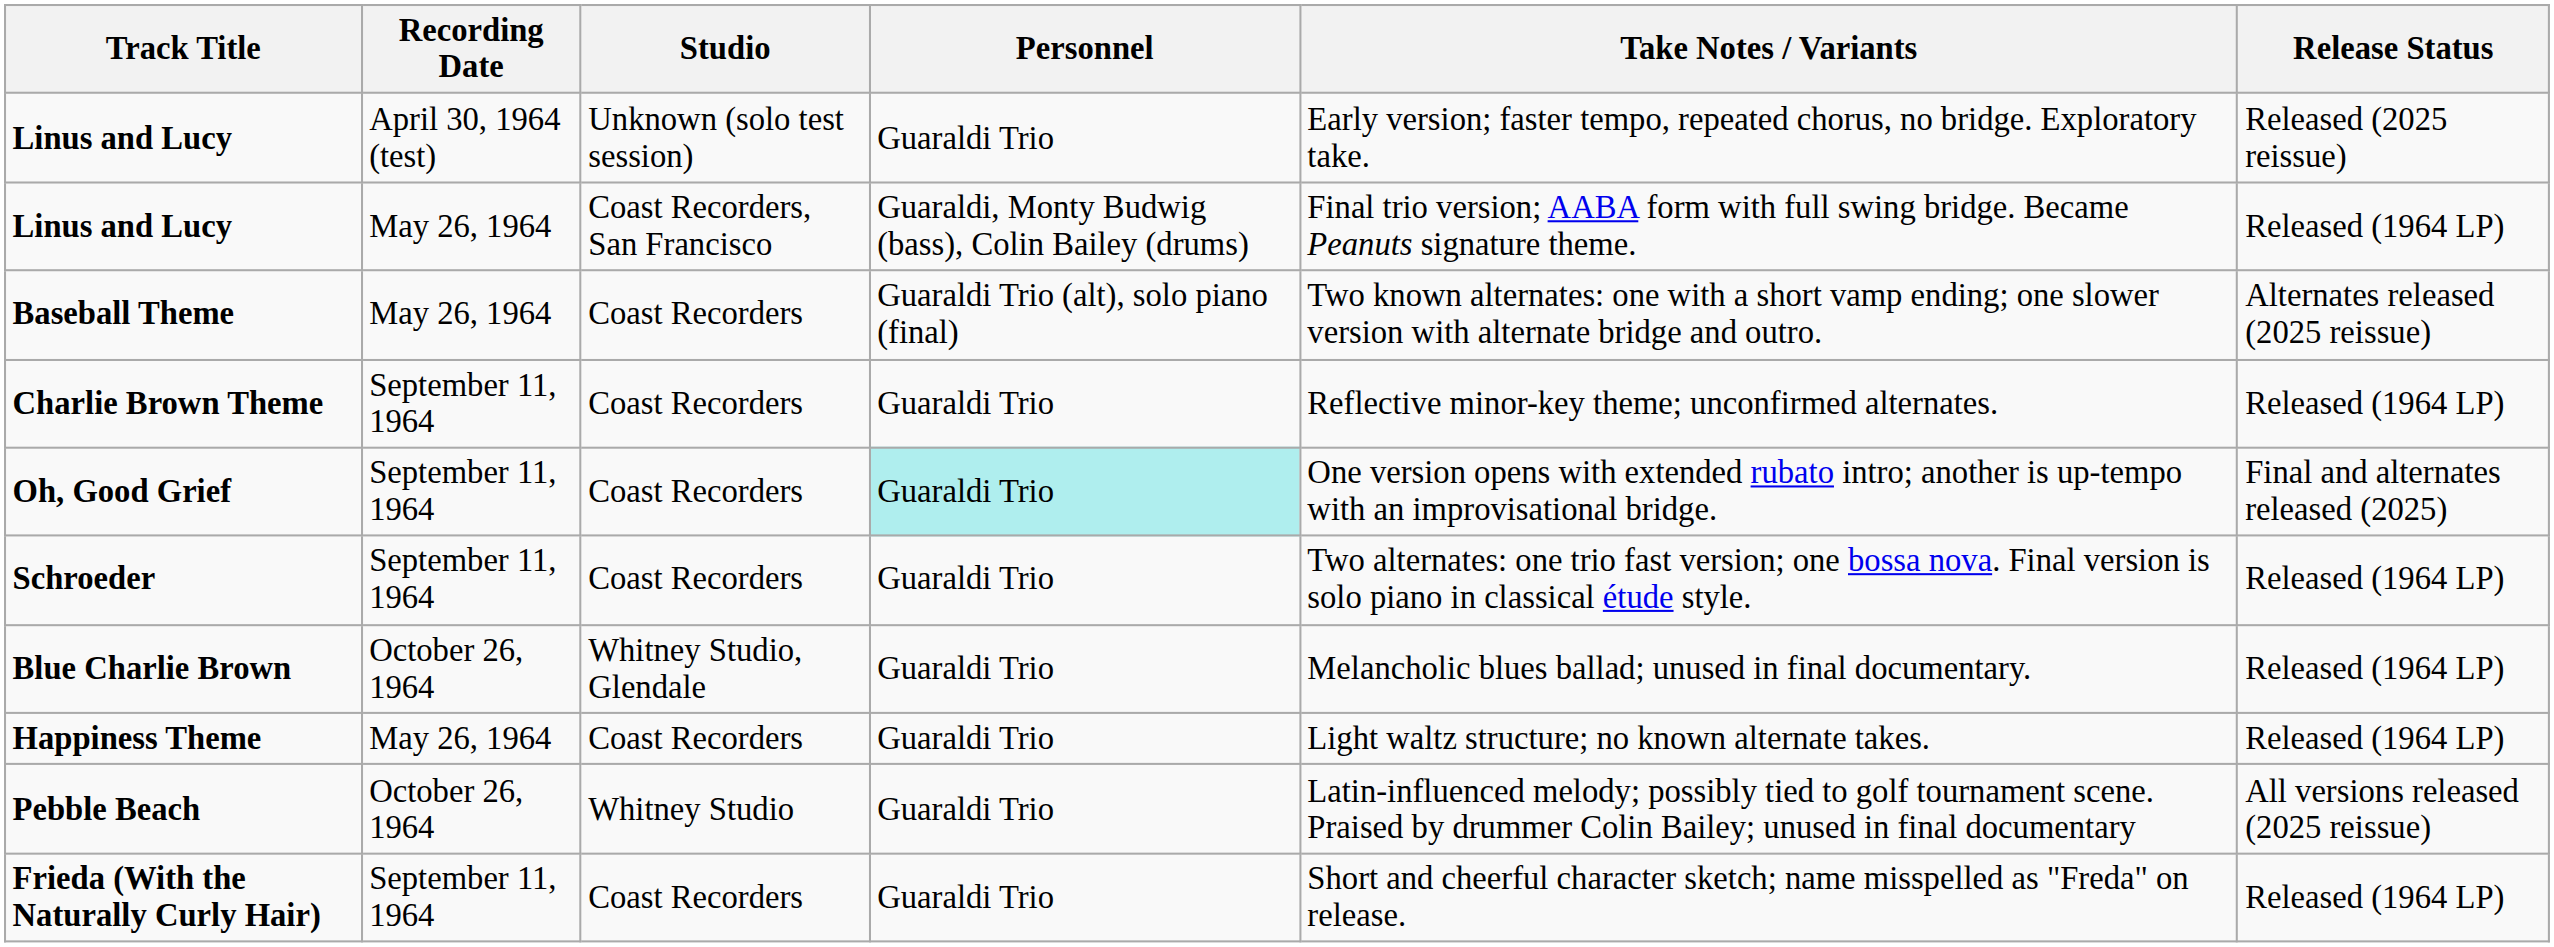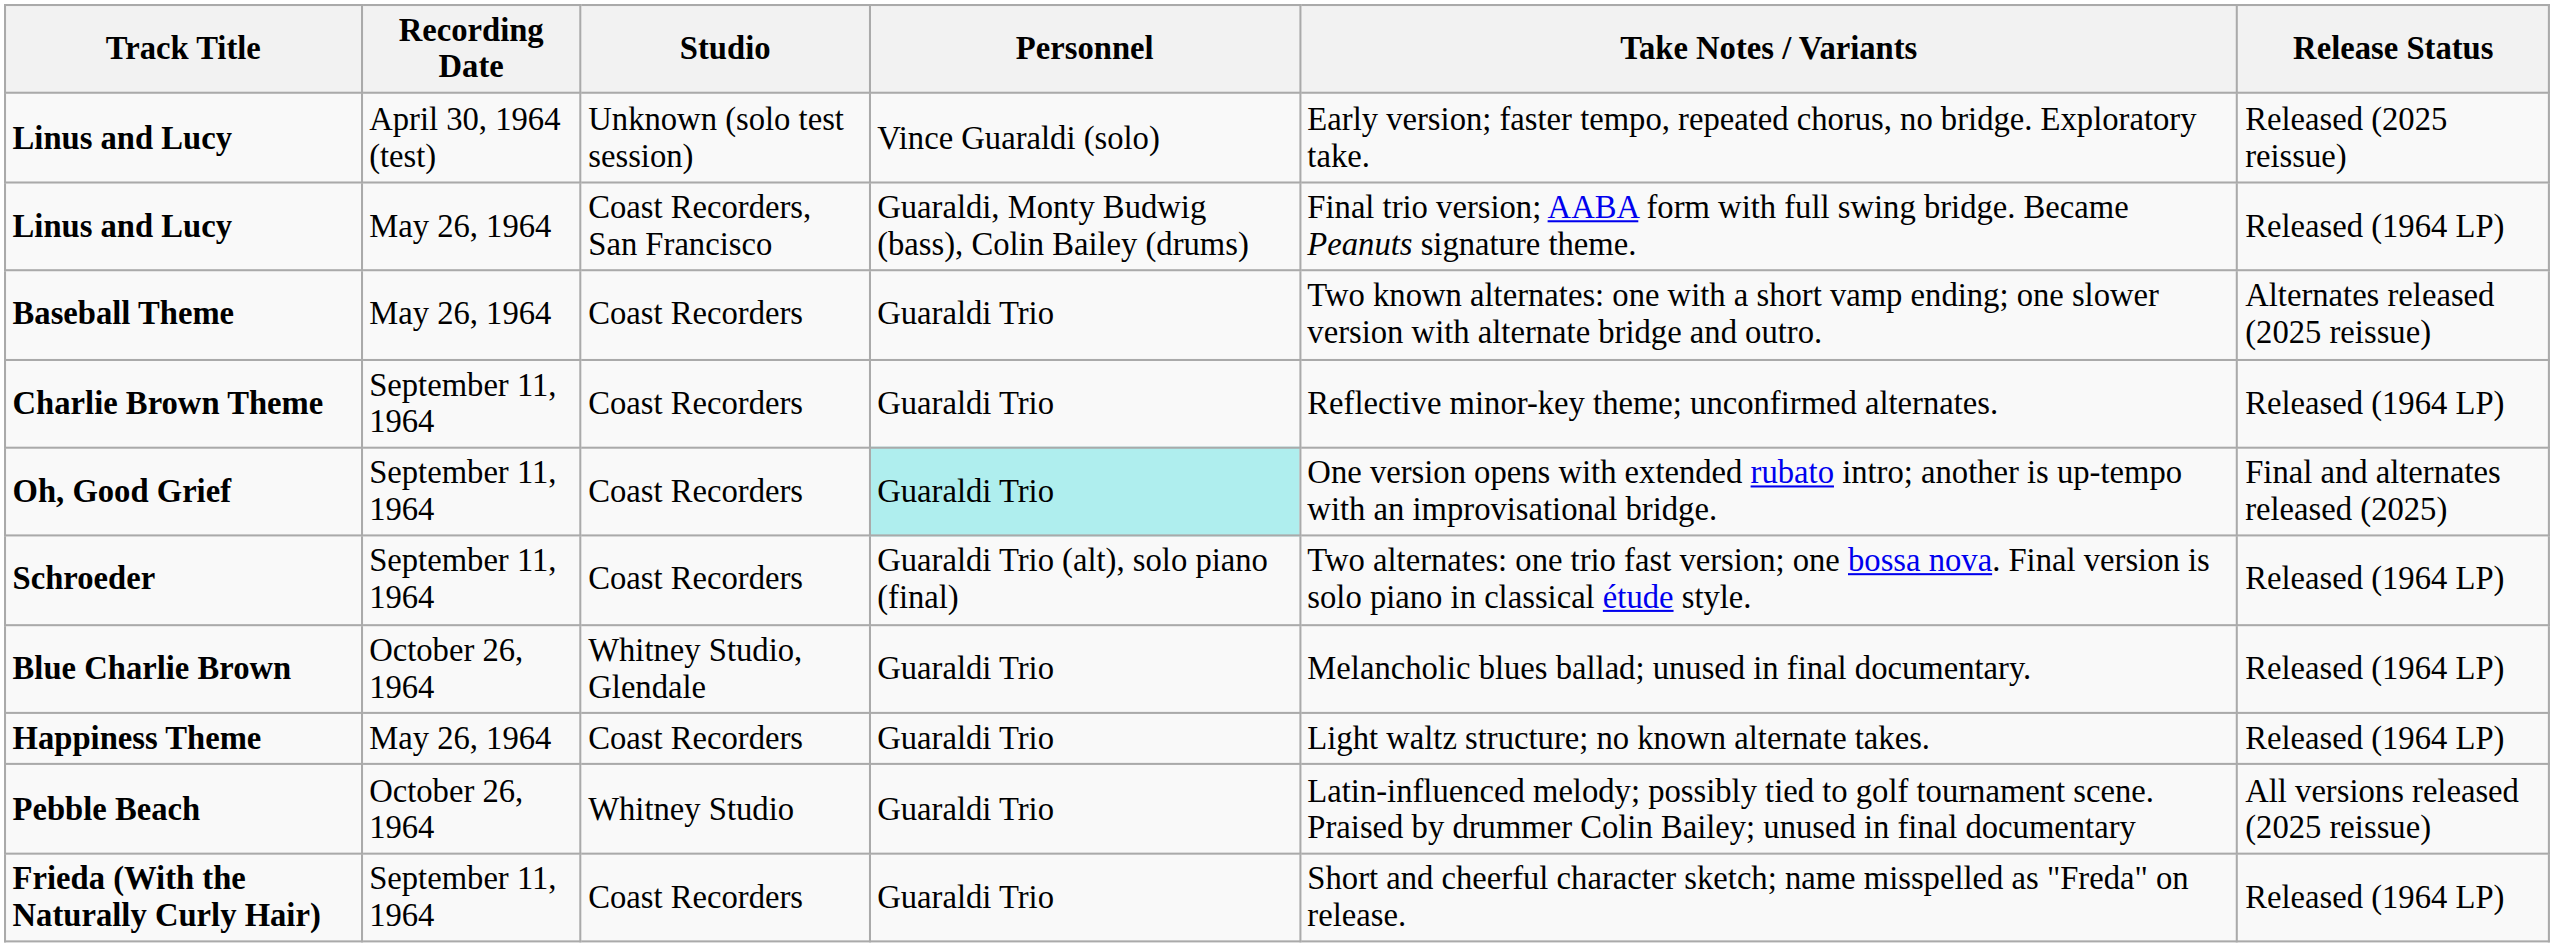 <table class="wikitable sortable">
 <tr>
 <th>Track Title</th>
 <th>Recording Date</th>
 <th>Studio</th>
 <th>Personnel</th>
 <th>Take Notes / Variants</th>
 <th>Release Status</th>
 </tr>
 <tr>
 <td><strong>Linus and Lucy</strong></td>
 <td>April 30, 1964 (test)</td>
 <td>Unknown (solo test session)</td>
-<td>Guaraldi Trio</td>
+<td>Vince Guaraldi (solo)</td>
 <td>Early version; faster tempo, repeated chorus, no bridge. Exploratory take.</td>
 <td>Released (2025 reissue)</td>
 </tr>
 <tr>
 <td><strong>Linus and Lucy</strong></td>
 <td>May 26, 1964</td>
 <td>Coast Recorders, San Francisco</td>
 <td>Guaraldi, Monty Budwig (bass), Colin Bailey (drums)</td>
 <td>Final trio version; <a href='#'>AABA</a> form with full swing bridge. Became <em>Peanuts</em> signature theme.</td>
 <td>Released (1964 LP)</td>
 </tr>
 <tr>
 <td><strong>Baseball Theme</strong></td>
 <td>May 26, 1964</td>
 <td>Coast Recorders</td>
-<td>Guaraldi Trio (alt), solo piano (final)</td>
+<td>Guaraldi Trio</td>
 <td>Two known alternates: one with a short vamp ending; one slower version with alternate bridge and outro.</td>
 <td>Alternates released (2025 reissue)</td>
 </tr>
 <tr>
 <td><strong>Charlie Brown Theme</strong></td>
 <td>September 11, 1964</td>
 <td>Coast Recorders</td>
 <td>Guaraldi Trio</td>
 <td>Reflective minor-key theme; unconfirmed alternates.</td>
 <td>Released (1964 LP)</td>
 </tr>
 <tr>
 <td><strong>Oh, Good Grief</strong></td>
 <td>September 11, 1964</td>
 <td>Coast Recorders</td>
 <td style="background: paleturquoise;">Guaraldi Trio</td>
 <td>One version opens with extended <a href='#'>rubato</a> intro; another is up-tempo with an improvisational bridge.</td>
 <td>Final and alternates released (2025)</td>
 </tr>
 <tr>
 <td><strong>Schroeder</strong></td>
 <td>September 11, 1964</td>
 <td>Coast Recorders</td>
-<td>Guaraldi Trio</td>
+<td>Guaraldi Trio (alt), solo piano (final)</td>
 <td>Two alternates: one trio fast version; one <a href='#'>bossa nova</a>. Final version is solo piano in classical <a href='#'>étude</a> style.</td>
 <td>Released (1964 LP)</td>
 </tr>
 <tr>
 <td><strong>Blue Charlie Brown</strong></td>
 <td>October 26, 1964</td>
 <td>Whitney Studio, Glendale</td>
 <td>Guaraldi Trio</td>
 <td>Melancholic blues ballad; unused in final documentary.</td>
 <td>Released (1964 LP)</td>
 </tr>
 <tr>
 <td><strong>Happiness Theme</strong></td>
 <td>May 26, 1964</td>
 <td>Coast Recorders</td>
 <td>Guaraldi Trio</td>
 <td>Light waltz structure; no known alternate takes.</td>
 <td>Released (1964 LP)</td>
 </tr>
 <tr>
 <td><strong>Pebble Beach</strong></td>
 <td>October 26, 1964</td>
 <td>Whitney Studio</td>
 <td>Guaraldi Trio</td>
 <td>Latin-influenced melody; possibly tied to golf tournament scene. Praised by drummer Colin Bailey; unused in final documentary</td>
 <td>All versions released (2025 reissue)</td>
 </tr>
 <tr>
 <td><strong>Frieda (With the Naturally Curly Hair)</strong></td>
 <td>September 11, 1964</td>
 <td>Coast Recorders</td>
 <td>Guaraldi Trio</td>
 <td>Short and cheerful character sketch; name misspelled as "Freda" on release.</td>
 <td>Released (1964 LP)</td>
 </tr>
 </table>
